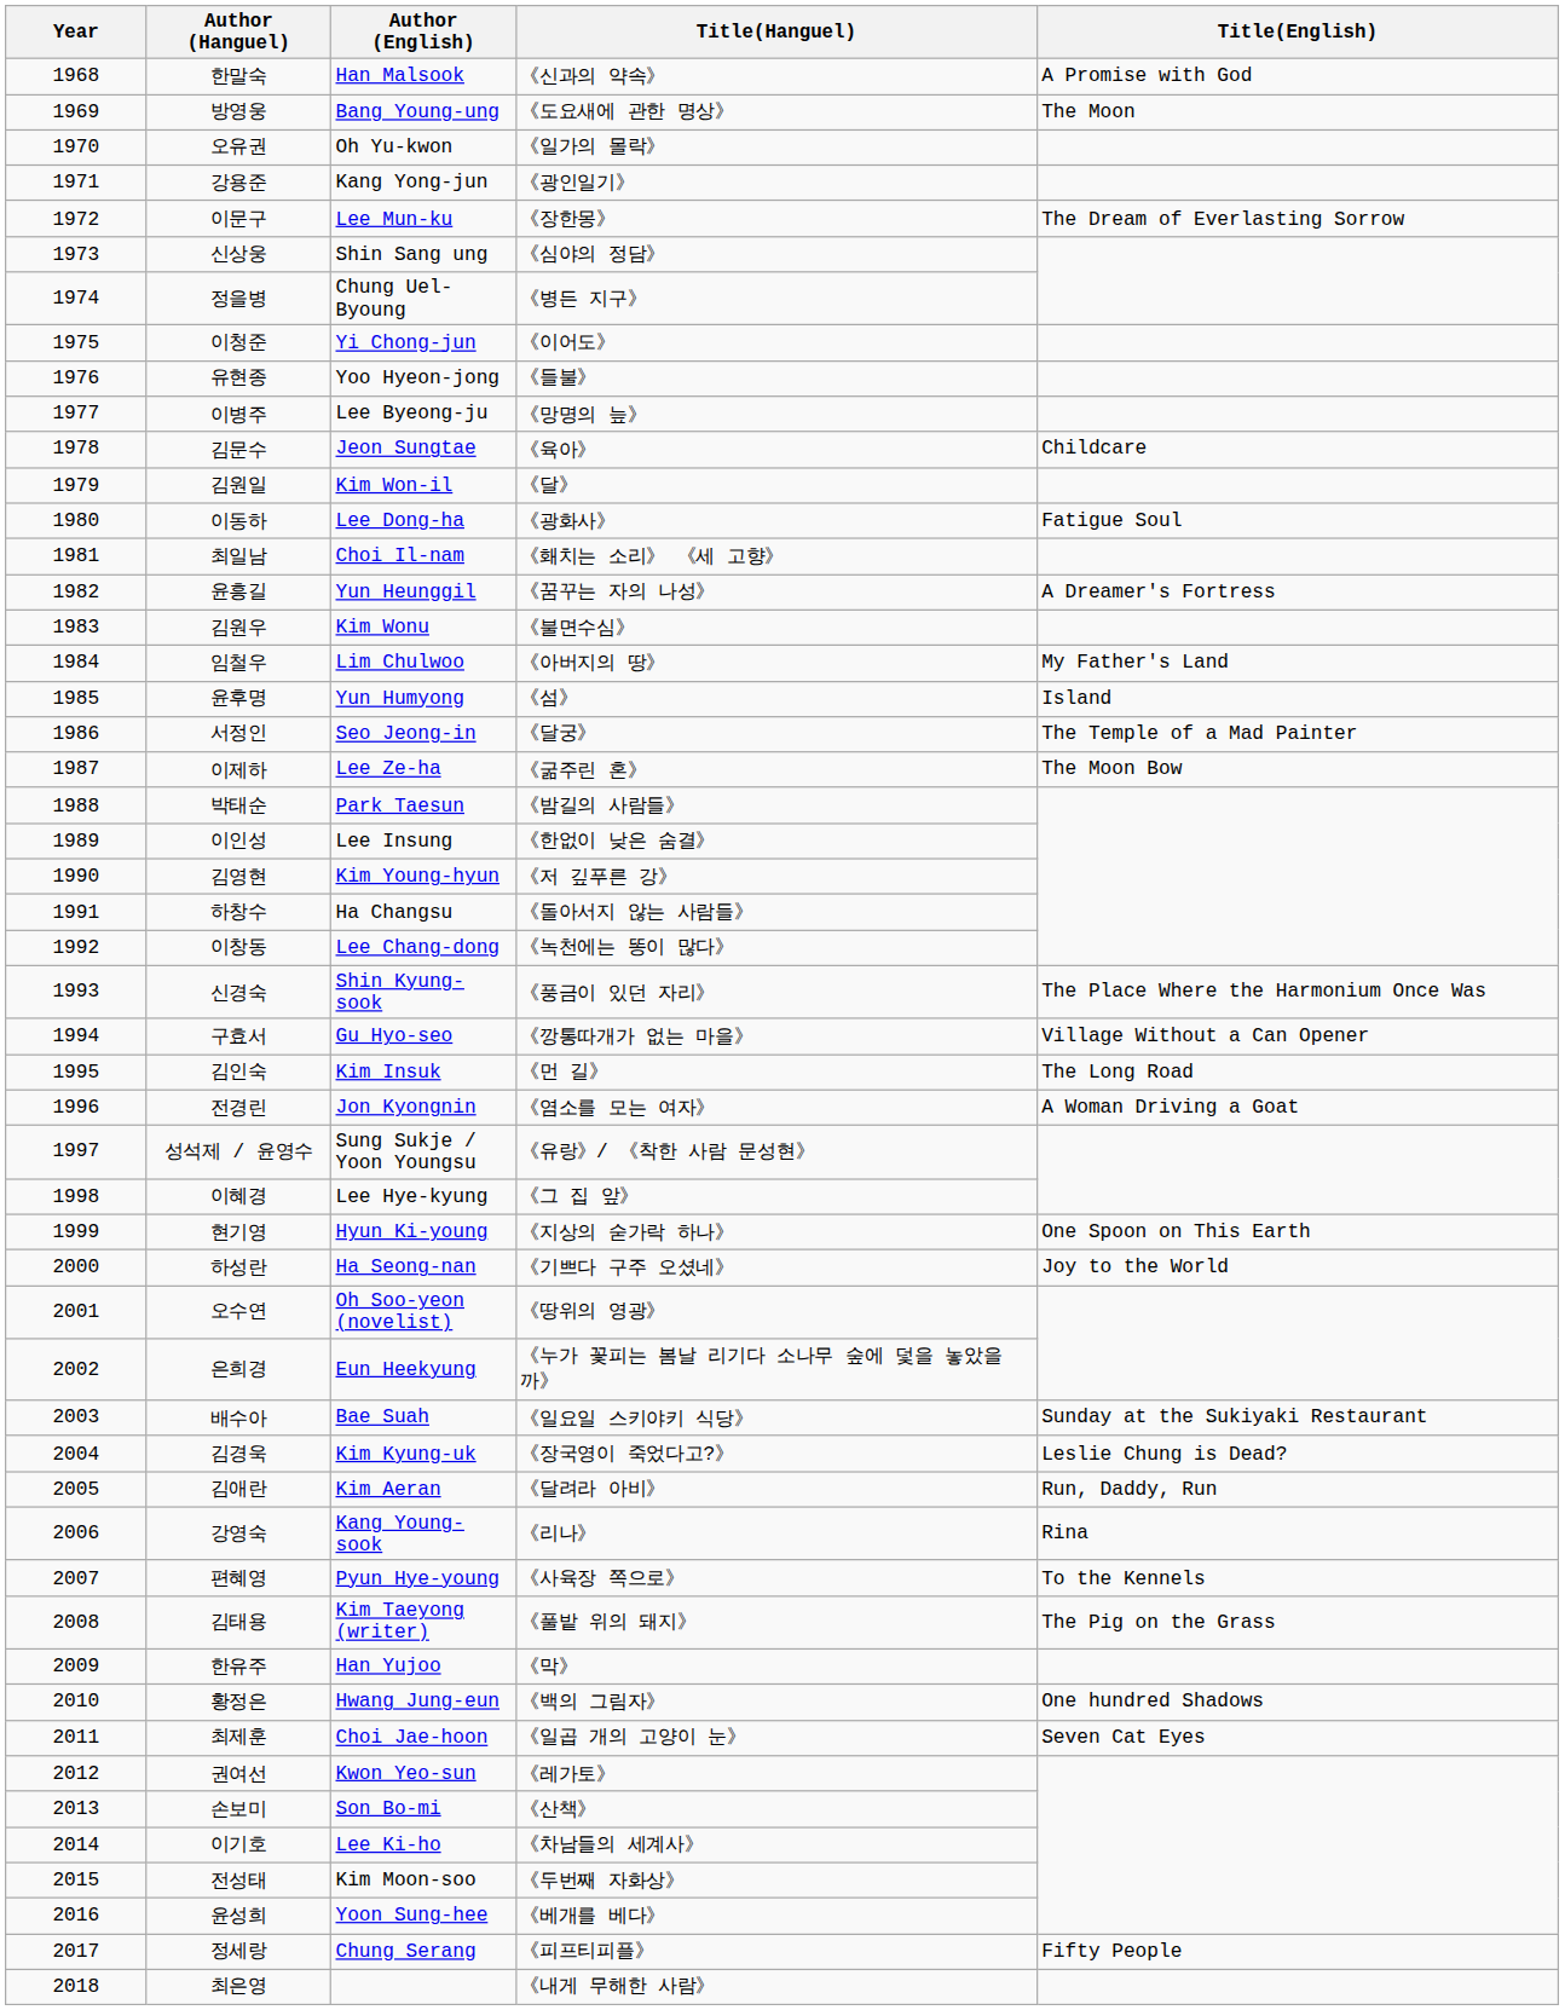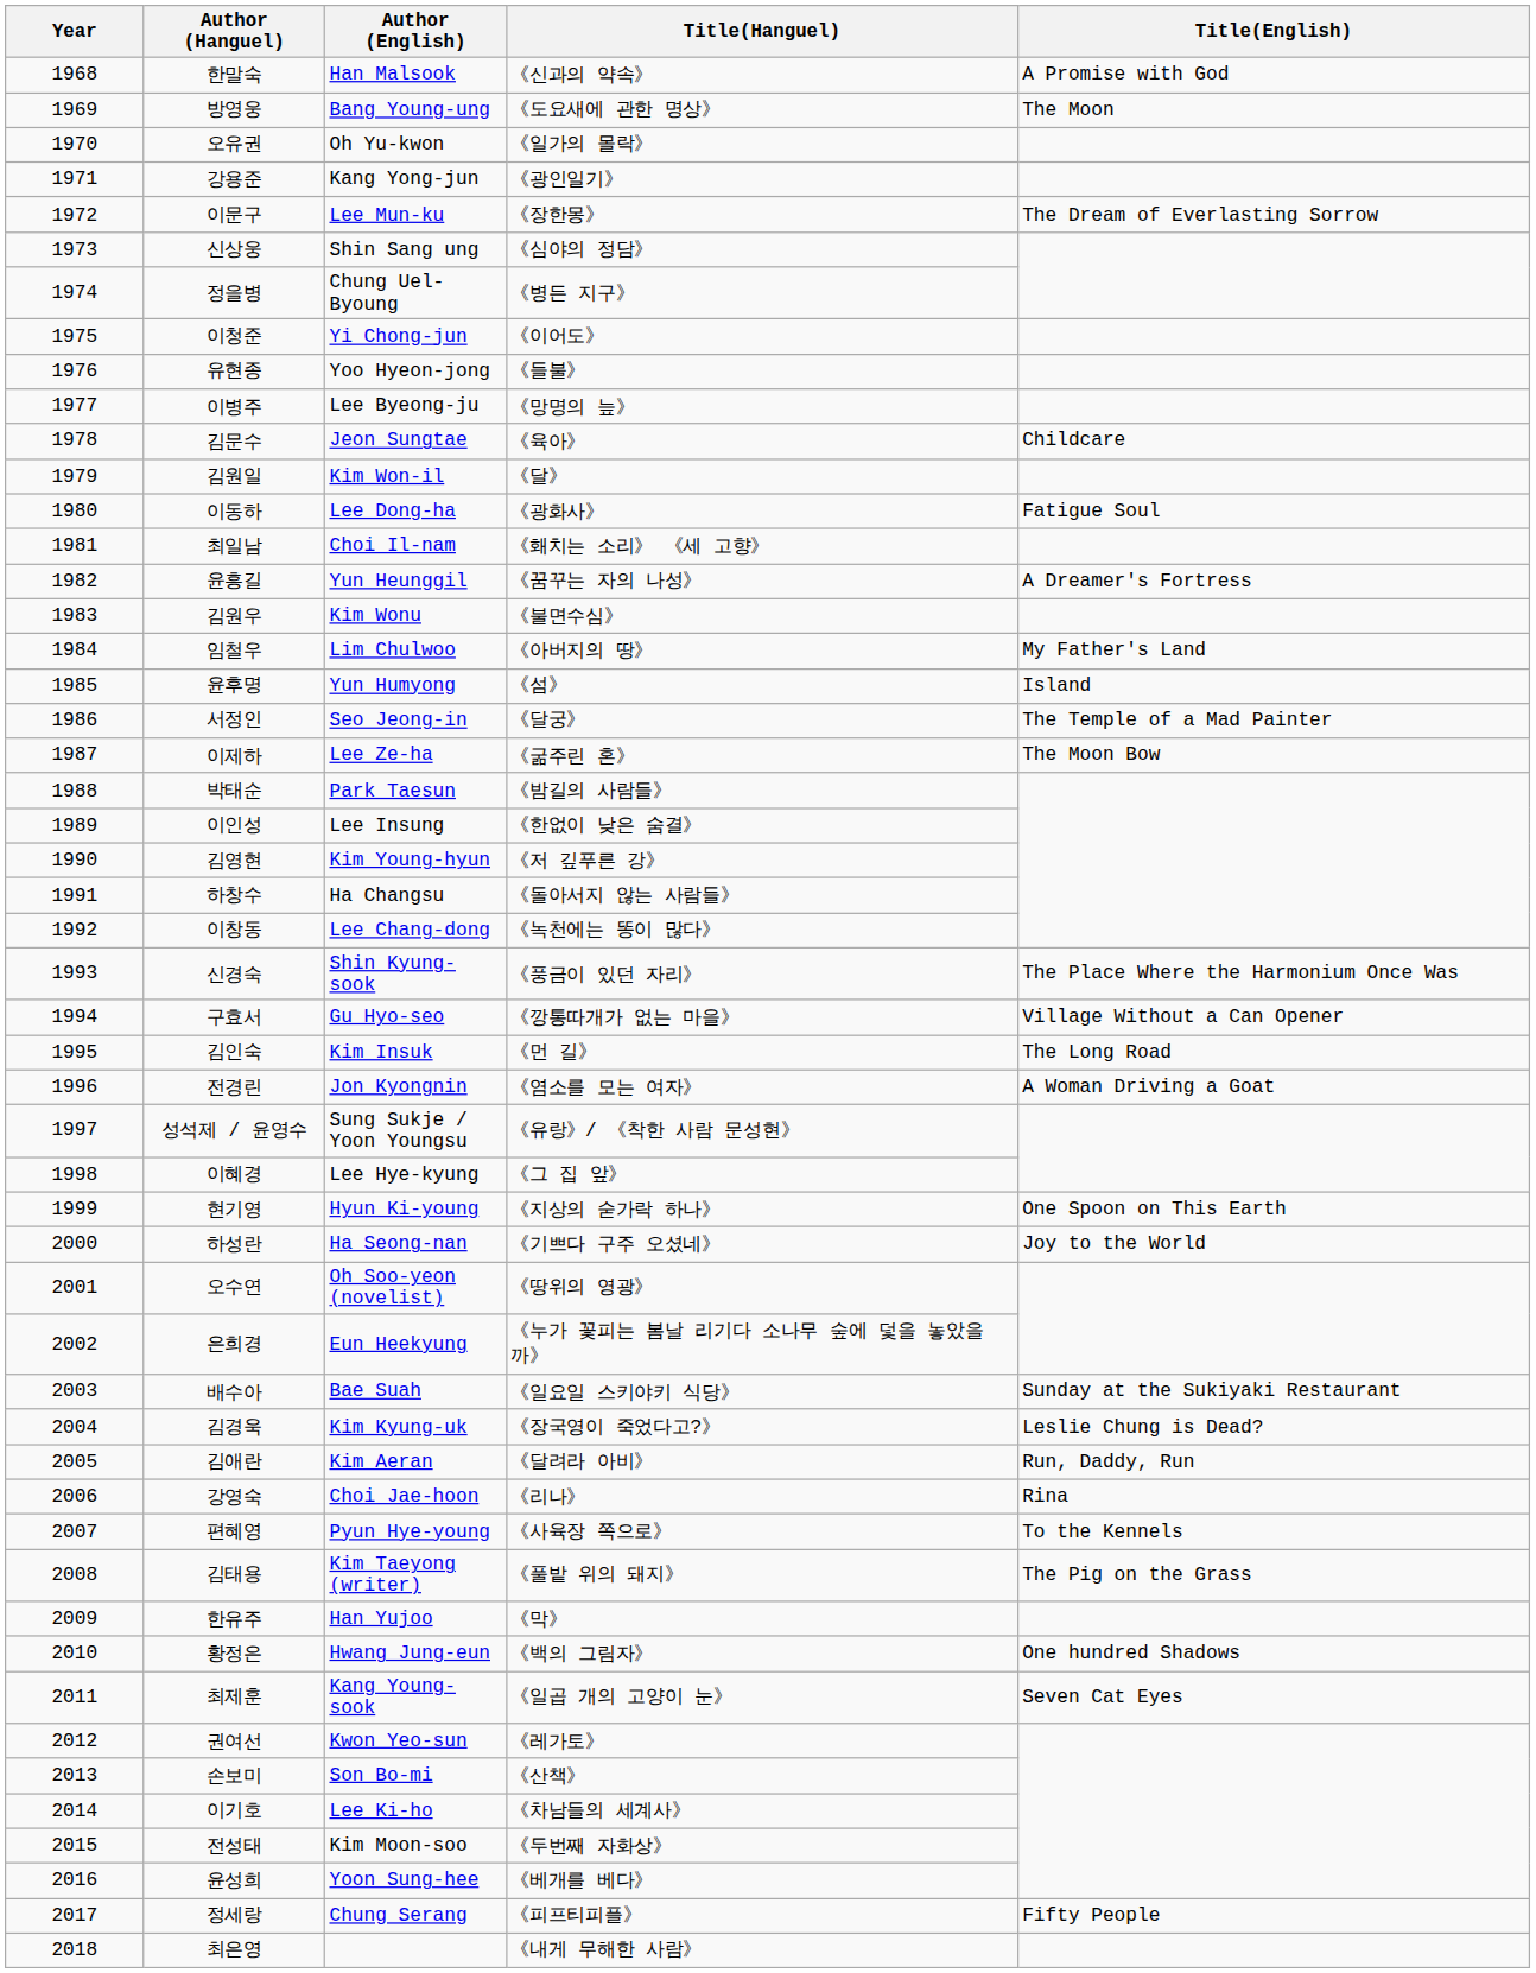 <table class="wikitable">
 <tr>
 <th width="90">Year</th>
 <th width="120">Author (Hanguel)</th>
 <th width="120">Author (English)</th>
 <th width="350">Title(Hanguel)</th>
 <th width="350">Title(English)</th>
 </tr>
 <tr style="font-size:10pt">
 <td align="center">1968</td>
 <td align="center">한말숙</td>
 <td><a href='#'>Han Malsook</a></td>
 <td>《신과의 약속》</td>
 <td>A Promise with God</td>
 </tr>
 <tr style="font-size:10pt">
 <td align="center">1969</td>
 <td align="center">방영웅</td>
 <td><a href='#'>Bang Young-ung</a></td>
 <td>《도요새에 관한 명상》</td>
 <td>The Moon</td>
 </tr>
 <tr style="font-size:10pt">
 <td align="center">1970</td>
 <td align="center">오유권</td>
 <td>Oh Yu-kwon</td>
 <td>《일가의 몰락》</td>
 <td></td>
 </tr>
 <tr style="font-size:10pt">
 <td align="center">1971</td>
 <td align="center">강용준</td>
 <td>Kang Yong-jun</td>
 <td>《광인일기》</td>
 </tr>
 <tr style="font-size:10pt">
 <td align="center">1972</td>
 <td align="center">이문구</td>
 <td><a href='#'>Lee Mun-ku</a></td>
 <td>《장한몽》</td>
 <td>The Dream of Everlasting Sorrow</td>
 </tr>
 <tr style="font-size:10pt">
 <td align="center">1973</td>
 <td align="center">신상웅</td>
 <td>Shin Sang ung</td>
 <td>《심야의 정담》</td>
 </tr>
 <tr style="font-size:10pt">
 <td align="center">1974</td>
 <td align="center">정을병</td>
 <td>Chung Uel-Byoung</td>
 <td>《병든 지구》</td>
 </tr>
 <tr style="font-size:10pt">
 <td align="center">1975</td>
 <td align="center">이청준</td>
 <td><a href='#'>Yi Chong-jun</a></td>
 <td>《이어도》</td>
 <td></td>
 </tr>
 <tr style="font-size:10pt">
 <td align="center">1976</td>
 <td align="center">유현종</td>
 <td>Yoo Hyeon-jong</td>
 <td>《들불》</td>
 </tr>
 <tr style="font-size:10pt">
 <td align="center">1977</td>
 <td align="center">이병주</td>
 <td>Lee Byeong-ju</td>
 <td>《망명의 늪》</td>
 <td></td>
 </tr>
 <tr style="font-size:10pt">
 <td align="center">1978</td>
 <td align="center">김문수</td>
 <td><a href='#'>Jeon Sungtae</a></td>
 <td>《육아》</td>
 <td>Childcare</td>
 </tr>
 <tr style="font-size:10pt">
 <td align="center">1979</td>
 <td align="center">김원일</td>
 <td><a href='#'>Kim Won-il</a></td>
 <td>《달》</td>
 <td></td>
 </tr>
 <tr style="font-size:10pt">
 <td align="center">1980</td>
 <td align="center">이동하</td>
 <td><a href='#'>Lee Dong-ha</a></td>
 <td>《광화사》</td>
 <td>Fatigue Soul</td>
 </tr>
 <tr style="font-size:10pt">
 <td align="center">1981</td>
 <td align="center">최일남</td>
 <td><a href='#'>Choi Il-nam</a></td>
 <td>《홰치는 소리》 《세 고향》</td>
 </tr>
 <tr style="font-size:10pt">
 <td align="center">1982</td>
 <td align="center">윤흥길</td>
 <td><a href='#'>Yun Heunggil</a></td>
 <td>《꿈꾸는 자의 나성》</td>
 <td>A Dreamer's Fortress</td>
 </tr>
 <tr style="font-size:10pt">
 <td align="center">1983</td>
 <td align="center">김원우</td>
 <td><a href='#'>Kim Wonu</a></td>
 <td>《불면수심》</td>
 </tr>
 <tr style="font-size:10pt">
 <td align="center">1984</td>
 <td align="center">임철우</td>
 <td><a href='#'>Lim Chulwoo</a></td>
 <td>《아버지의 땅》</td>
 <td>My Father's Land</td>
 </tr>
 <tr style="font-size:10pt">
 <td align="center">1985</td>
 <td align="center">윤후명</td>
 <td><a href='#'>Yun Humyong</a></td>
 <td>《섬》</td>
 <td>Island</td>
 </tr>
 <tr style="font-size:10pt">
 <td align="center">1986</td>
 <td align="center">서정인</td>
 <td><a href='#'>Seo Jeong-in</a></td>
 <td>《달궁》</td>
 <td>The Temple of a Mad Painter</td>
 </tr>
 <tr style="font-size:10pt">
 <td align="center">1987</td>
 <td align="center">이제하</td>
 <td><a href='#'>Lee Ze-ha</a></td>
 <td>《굶주린 혼》</td>
 <td>The Moon Bow</td>
 </tr>
 <tr style="font-size:10pt">
 <td align="center">1988</td>
 <td align="center">박태순</td>
 <td><a href='#'>Park Taesun</a></td>
 <td>《밤길의 사람들》</td>
 </tr>
 <tr style="font-size:10pt">
 <td align="center">1989</td>
 <td align="center">이인성</td>
 <td>Lee Insung</td>
 <td>《한없이 낮은 숨결》</td>
 </tr>
 <tr style="font-size:10pt">
 <td align="center">1990</td>
 <td align="center">김영현</td>
 <td><a href='#'>Kim Young-hyun</a></td>
 <td>《저 깊푸른 강》</td>
 </tr>
 <tr style="font-size:10pt">
 <td align="center">1991</td>
 <td align="center">하창수</td>
 <td>Ha Changsu</td>
 <td>《돌아서지 않는 사람들》</td>
 </tr>
 <tr style="font-size:10pt">
 <td align="center">1992</td>
 <td align="center">이창동</td>
 <td><a href='#'>Lee Chang-dong</a></td>
 <td>《녹천에는 똥이 많다》</td>
 </tr>
 <tr style="font-size:10pt">
 <td align="center">1993</td>
 <td align="center">신경숙</td>
 <td><a href='#'>Shin Kyung-sook</a></td>
 <td>《풍금이 있던 자리》</td>
 <td>The Place Where the Harmonium Once Was</td>
 </tr>
 <tr style="font-size:10pt">
 <td align="center">1994</td>
 <td align="center">구효서</td>
 <td><a href='#'>Gu Hyo-seo</a></td>
 <td>《깡통따개가 없는 마을》</td>
 <td>Village Without a Can Opener</td>
 </tr>
 <tr style="font-size:10pt">
 <td align="center">1995</td>
 <td align="center">김인숙</td>
 <td><a href='#'>Kim Insuk</a></td>
 <td>《먼 길》</td>
 <td>The Long Road</td>
 </tr>
 <tr style="font-size:10pt">
 <td align="center">1996</td>
 <td align="center">전경린</td>
 <td><a href='#'>Jon Kyongnin</a></td>
 <td>《염소를 모는 여자》</td>
 <td>A Woman Driving a Goat</td>
 </tr>
 <tr style="font-size:10pt">
 <td align="center">1997</td>
 <td align="center">성석제 / 윤영수</td>
 <td>Sung Sukje / Yoon Youngsu</td>
 <td>《유랑》/ 《착한 사람 문성현》</td>
 </tr>
 <tr style="font-size:10pt">
 <td align="center">1998</td>
 <td align="center">이혜경</td>
 <td>Lee Hye-kyung</td>
 <td>《그 집 앞》</td>
 </tr>
 <tr style="font-size:10pt">
 <td align="center">1999</td>
 <td align="center">현기영</td>
 <td><a href='#'>Hyun Ki-young</a></td>
 <td>《지상의 숟가락 하나》</td>
 <td>One Spoon on This Earth</td>
 </tr>
 <tr style="font-size:10pt">
 <td align="center">2000</td>
 <td align="center">하성란</td>
 <td><a href='#'>Ha Seong-nan</a></td>
 <td>《기쁘다 구주 오셨네》</td>
 <td>Joy to the World</td>
 </tr>
 <tr style="font-size:10pt">
 <td align="center">2001</td>
 <td align="center">오수연</td>
 <td><a href='#'>Oh Soo-yeon (novelist)</a></td>
 <td>《땅위의 영광》</td>
 </tr>
 <tr style="font-size:10pt">
 <td align="center">2002</td>
 <td align="center">은희경</td>
 <td><a href='#'>Eun Heekyung</a></td>
 <td>《누가 꽃피는 봄날 리기다 소나무 숲에 덫을 놓았을까》</td>
 </tr>
 <tr style="font-size:10pt">
 <td align="center">2003</td>
 <td align="center">배수아</td>
 <td><a href='#'>Bae Suah</a></td>
 <td>《일요일 스키야키 식당》</td>
 <td>Sunday at the Sukiyaki Restaurant</td>
 </tr>
 <tr style="font-size:10pt">
 <td align="center">2004</td>
 <td align="center">김경욱</td>
 <td><a href='#'>Kim Kyung-uk</a></td>
 <td>《장국영이 죽었다고?》</td>
 <td>Leslie Chung is Dead?</td>
 </tr>
 <tr style="font-size:10pt">
 <td align="center">2005</td>
 <td align="center">김애란</td>
 <td><a href='#'>Kim Aeran</a></td>
 <td>《달려라 아비》</td>
 <td>Run, Daddy, Run</td>
 </tr>
 <tr style="font-size:10pt">
 <td align="center">2006</td>
 <td align="center">강영숙</td>
-<td><a href='#'>Kang Young-sook</a></td>
+<td><a href='#'>Choi Jae-hoon</a></td>
 <td>《리나》</td>
 <td>Rina</td>
 </tr>
 <tr style="font-size:10pt">
 <td align="center">2007</td>
 <td align="center">편혜영</td>
 <td><a href='#'>Pyun Hye-young</a></td>
 <td>《사육장 쪽으로》</td>
 <td>To the Kennels</td>
 </tr>
 <tr style="font-size:10pt">
 <td align="center">2008</td>
 <td align="center">김태용</td>
 <td><a href='#'>Kim Taeyong (writer)</a></td>
 <td>《풀밭 위의 돼지》</td>
 <td>The Pig on the Grass</td>
 </tr>
 <tr style="font-size:10pt">
 <td align="center">2009</td>
 <td align="center">한유주</td>
 <td><a href='#'>Han Yujoo</a></td>
 <td>《막》</td>
 </tr>
 <tr style="font-size:10pt">
 <td align="center">2010</td>
 <td align="center">황정은</td>
 <td><a href='#'>Hwang Jung-eun</a></td>
 <td>《백의 그림자》</td>
 <td>One hundred Shadows</td>
 </tr>
 <tr style="font-size:10pt">
 <td align="center">2011</td>
 <td align="center">최제훈</td>
-<td><a href='#'>Choi Jae-hoon</a></td>
+<td><a href='#'>Kang Young-sook</a></td>
 <td>《일곱 개의 고양이 눈》</td>
 <td>Seven Cat Eyes</td>
 </tr>
 <tr style="font-size:10pt">
 <td align="center">2012</td>
 <td align="center">권여선</td>
 <td><a href='#'>Kwon Yeo-sun</a></td>
 <td>《레가토》</td>
 </tr>
 <tr style="font-size:10pt">
 <td align="center">2013</td>
 <td align="center">손보미</td>
 <td><a href='#'>Son Bo-mi</a></td>
 <td>《산책》</td>
 </tr>
 <tr style="font-size:10pt">
 <td align="center">2014</td>
 <td align="center">이기호</td>
 <td><a href='#'>Lee Ki-ho</a></td>
 <td>《차남들의 세계사》</td>
 </tr>
 <tr style="font-size:10pt">
 <td align="center">2015</td>
 <td align="center">전성태</td>
 <td>Kim Moon-soo</td>
 <td>《두번째 자화상》</td>
 </tr>
 <tr style="font-size:10pt">
 <td align="center">2016</td>
 <td align="center">윤성희</td>
 <td><a href='#'>Yoon Sung-hee</a></td>
 <td>《베개를 베다》</td>
 </tr>
 <tr style="font-size:10pt">
 <td align="center">2017</td>
 <td align="center">정세랑</td>
 <td><a href='#'>Chung Serang</a></td>
 <td>《피프티피플》</td>
 <td>Fifty People</td>
 </tr>
 <tr style="font-size:10pt">
 <td align="center">2018</td>
 <td align="center">최은영</td>
 <td></td>
 <td>《내게 무해한 사람》</td>
 <td></td>
 </tr>
 </table>
